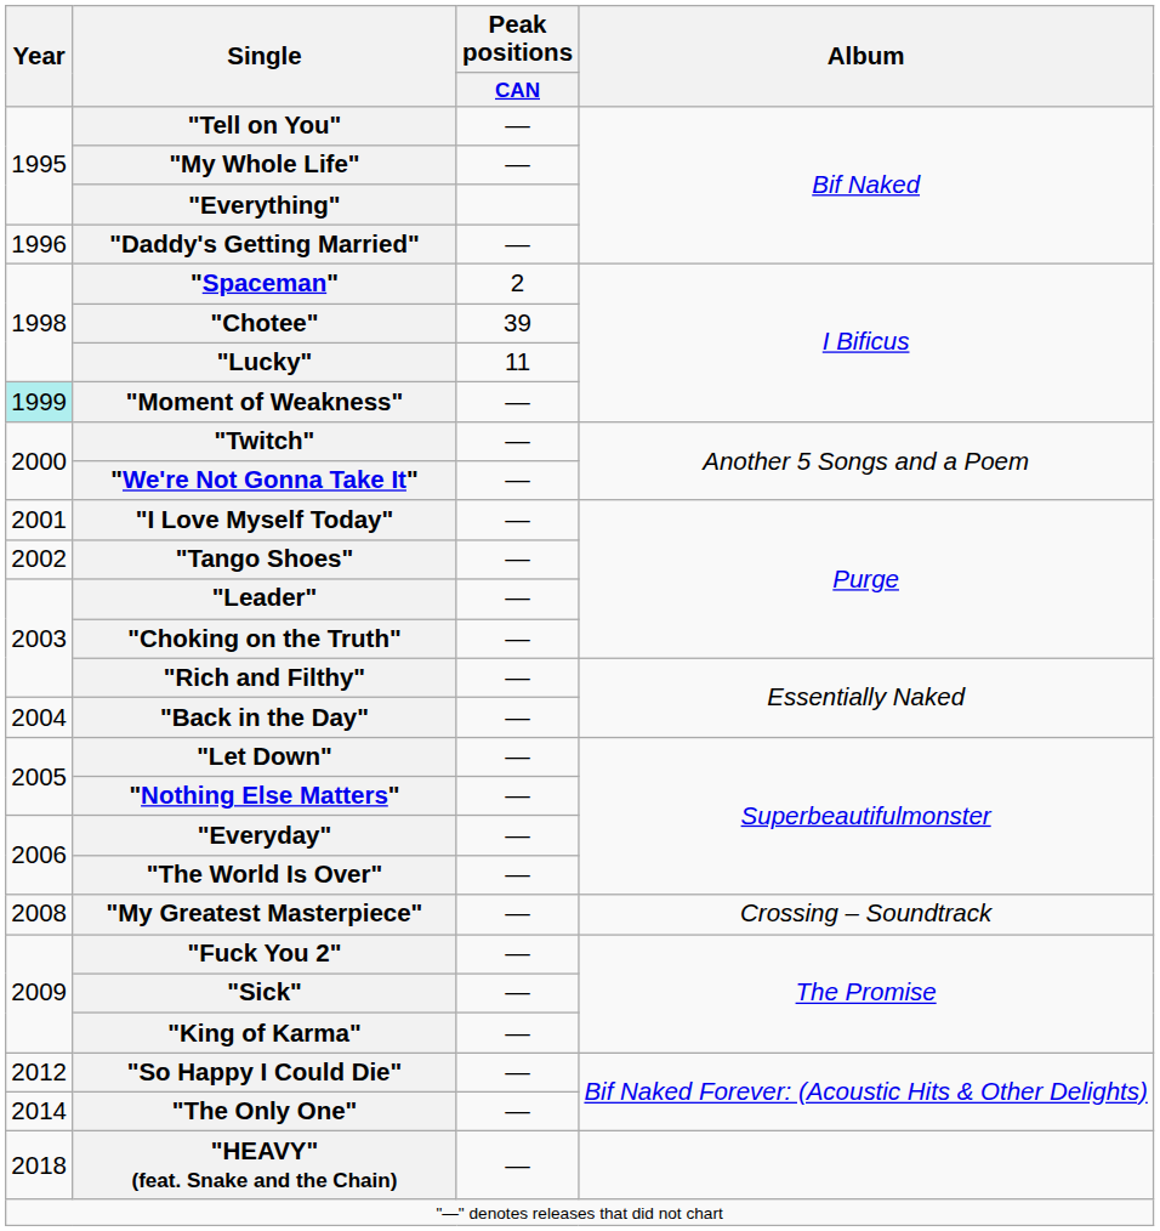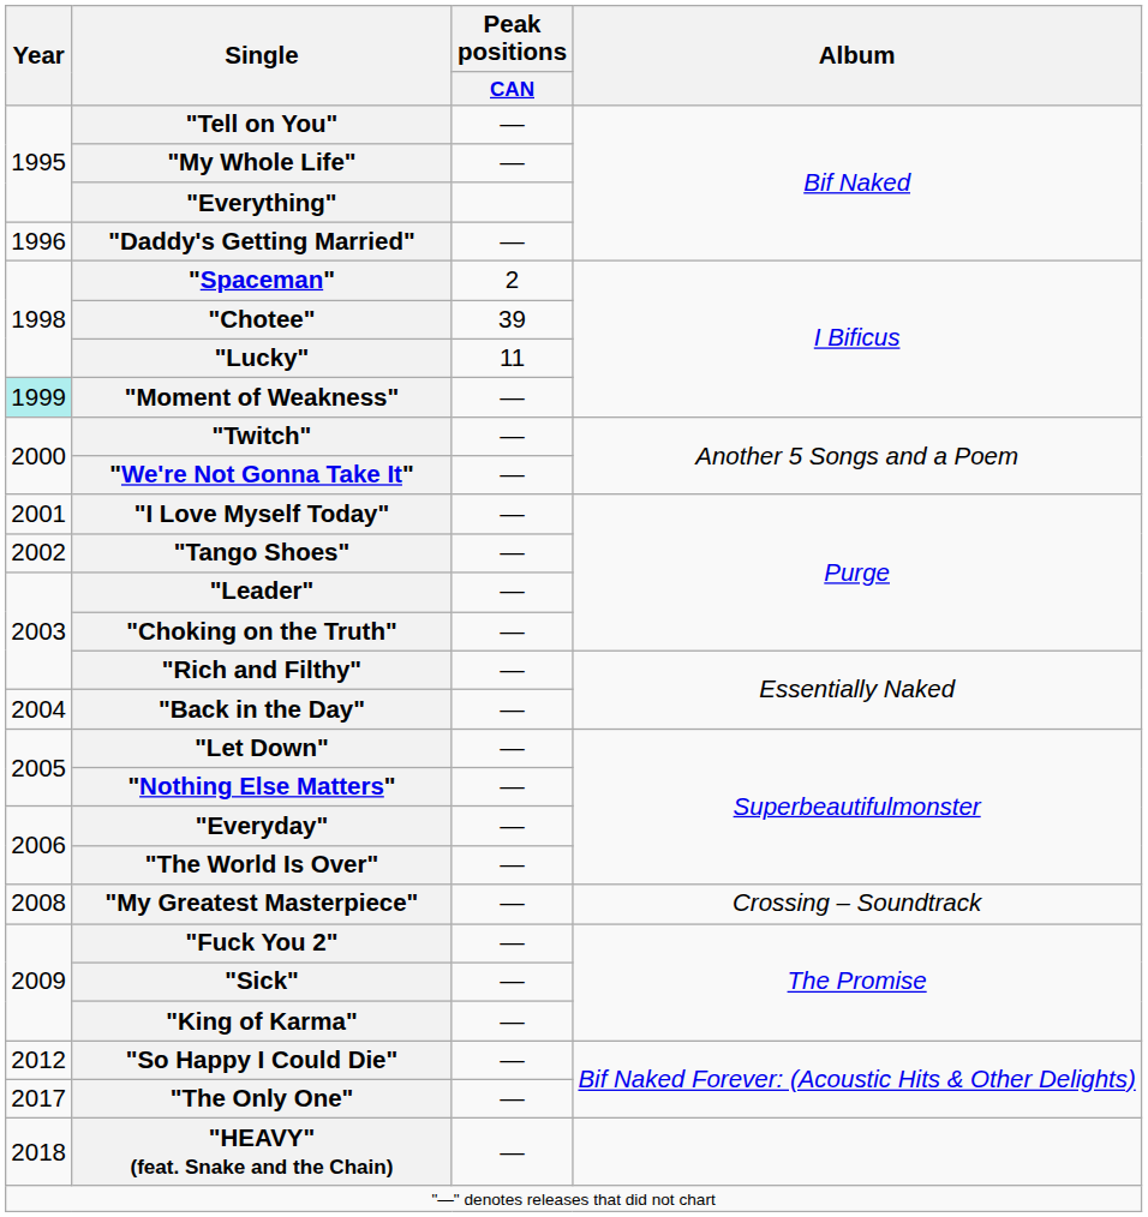 <table class="wikitable plainrowheaders" style="text-align:center;">
 <tr>
 <th rowspan="2">Year</th>
 <th rowspan="2" style="width:15em;">Single</th>
 <th>Peak positions</th>
 <th rowspan="2">Album</th>
 </tr>
 <tr style="font-size:smaller;">
 <th style="width:60px;"><a href='#'>CAN</a><br></th>
 </tr>
 <tr>
 <td rowspan="3">1995</td>
 <th scope="row">"Tell on You"</th>
 <td>—</td>
 <td rowspan="4"><em><a href='#'>Bif Naked</a></em></td>
 </tr>
 <tr>
 <th scope="row">"My Whole Life"</th>
 <td>—</td>
 </tr>
 <tr>
 <th scope="row">"Everything"</th>
 </tr>
 <tr>
 <td rowspan="1">1996</td>
 <th scope="row">"Daddy's Getting Married"</th>
 <td>—</td>
 </tr>
 <tr>
 <td rowspan="3">1998</td>
 <th scope="row">"<a href='#'>Spaceman</a>"</th>
 <td>2</td>
 <td rowspan="4"><em><a href='#'>I Bificus</a></em></td>
 </tr>
 <tr>
 <th scope="row">"Chotee"</th>
 <td>39</td>
 </tr>
 <tr>
 <th scope="row">"Lucky"</th>
 <td>11</td>
 </tr>
 <tr>
 <td style="background: paleturquoise;">1999</td>
 <th scope="row">"Moment of Weakness"</th>
 <td>—</td>
 </tr>
 <tr>
 <td rowspan="2">2000</td>
 <th scope="row">"Twitch"</th>
 <td>—</td>
 <td rowspan="2"><em>Another 5 Songs and a Poem</em></td>
 </tr>
 <tr>
 <th scope="row">"<a href='#'>We're Not Gonna Take It</a>"</th>
 <td>—</td>
 </tr>
 <tr>
 <td>2001</td>
 <th scope="row">"I Love Myself Today"</th>
 <td>—</td>
 <td rowspan="4"><em><a href='#'>Purge</a></em></td>
 </tr>
 <tr>
 <td>2002</td>
 <th scope="row">"Tango Shoes"</th>
 <td>—</td>
 </tr>
 <tr>
 <td rowspan=3>2003</td>
 <th scope="row">"Leader"</th>
 <td>—</td>
 </tr>
 <tr>
 <th scope="row">"Choking on the Truth"</th>
 <td>—</td>
 </tr>
 <tr>
 <th scope="row">"Rich and Filthy"</th>
 <td>—</td>
 <td rowspan="2"><em>Essentially Naked</em></td>
 </tr>
 <tr>
 <td>2004</td>
 <th scope="row">"Back in the Day"</th>
 <td>—</td>
 </tr>
 <tr>
 <td rowspan=2>2005</td>
 <th scope="row">"Let Down"</th>
 <td>—</td>
 <td rowspan="4"><em><a href='#'>Superbeautifulmonster</a></em></td>
 </tr>
 <tr>
 <th scope="row">"<a href='#'>Nothing Else Matters</a>"</th>
 <td>—</td>
 </tr>
 <tr>
 <td rowspan=2>2006</td>
 <th scope="row">"Everyday"</th>
 <td>—</td>
 </tr>
 <tr>
 <th scope="row">"The World Is Over"</th>
 <td>—</td>
 </tr>
 <tr>
 <td>2008</td>
 <th scope="row">"My Greatest Masterpiece"</th>
 <td>—</td>
 <td><em>Crossing – Soundtrack</em></td>
 </tr>
 <tr>
 <td rowspan=3>2009</td>
 <th scope="row">"Fuck You 2"</th>
 <td>—</td>
 <td rowspan="3"><em><a href='#'>The Promise</a></em></td>
 </tr>
 <tr>
 <th scope="row">"Sick"</th>
 <td>—</td>
 </tr>
 <tr>
 <th scope="row">"King of Karma"</th>
 <td>—</td>
 </tr>
 <tr>
 <td>2012</td>
 <th scope="row">"So Happy I Could Die"</th>
 <td>—</td>
 <td rowspan="2"><em><a href='#'>Bif Naked Forever: (Acoustic Hits & Other Delights)</a></em></td>
 </tr>
 <tr>
-<td>2014</td>
+<td>2017</td>
 <th scope="row">"The Only One"</th>
 <td>—</td>
 </tr>
 <tr>
 <td>2018</td>
 <th scope="row">"HEAVY"<br><small>(feat. Snake and the Chain)</small></th>
 <td>—</td>
 <td></td>
 </tr>
 <tr>
 <td colspan="4" style="font-size:8pt">"—" denotes releases that did not chart</td>
 </tr>
 </table>
